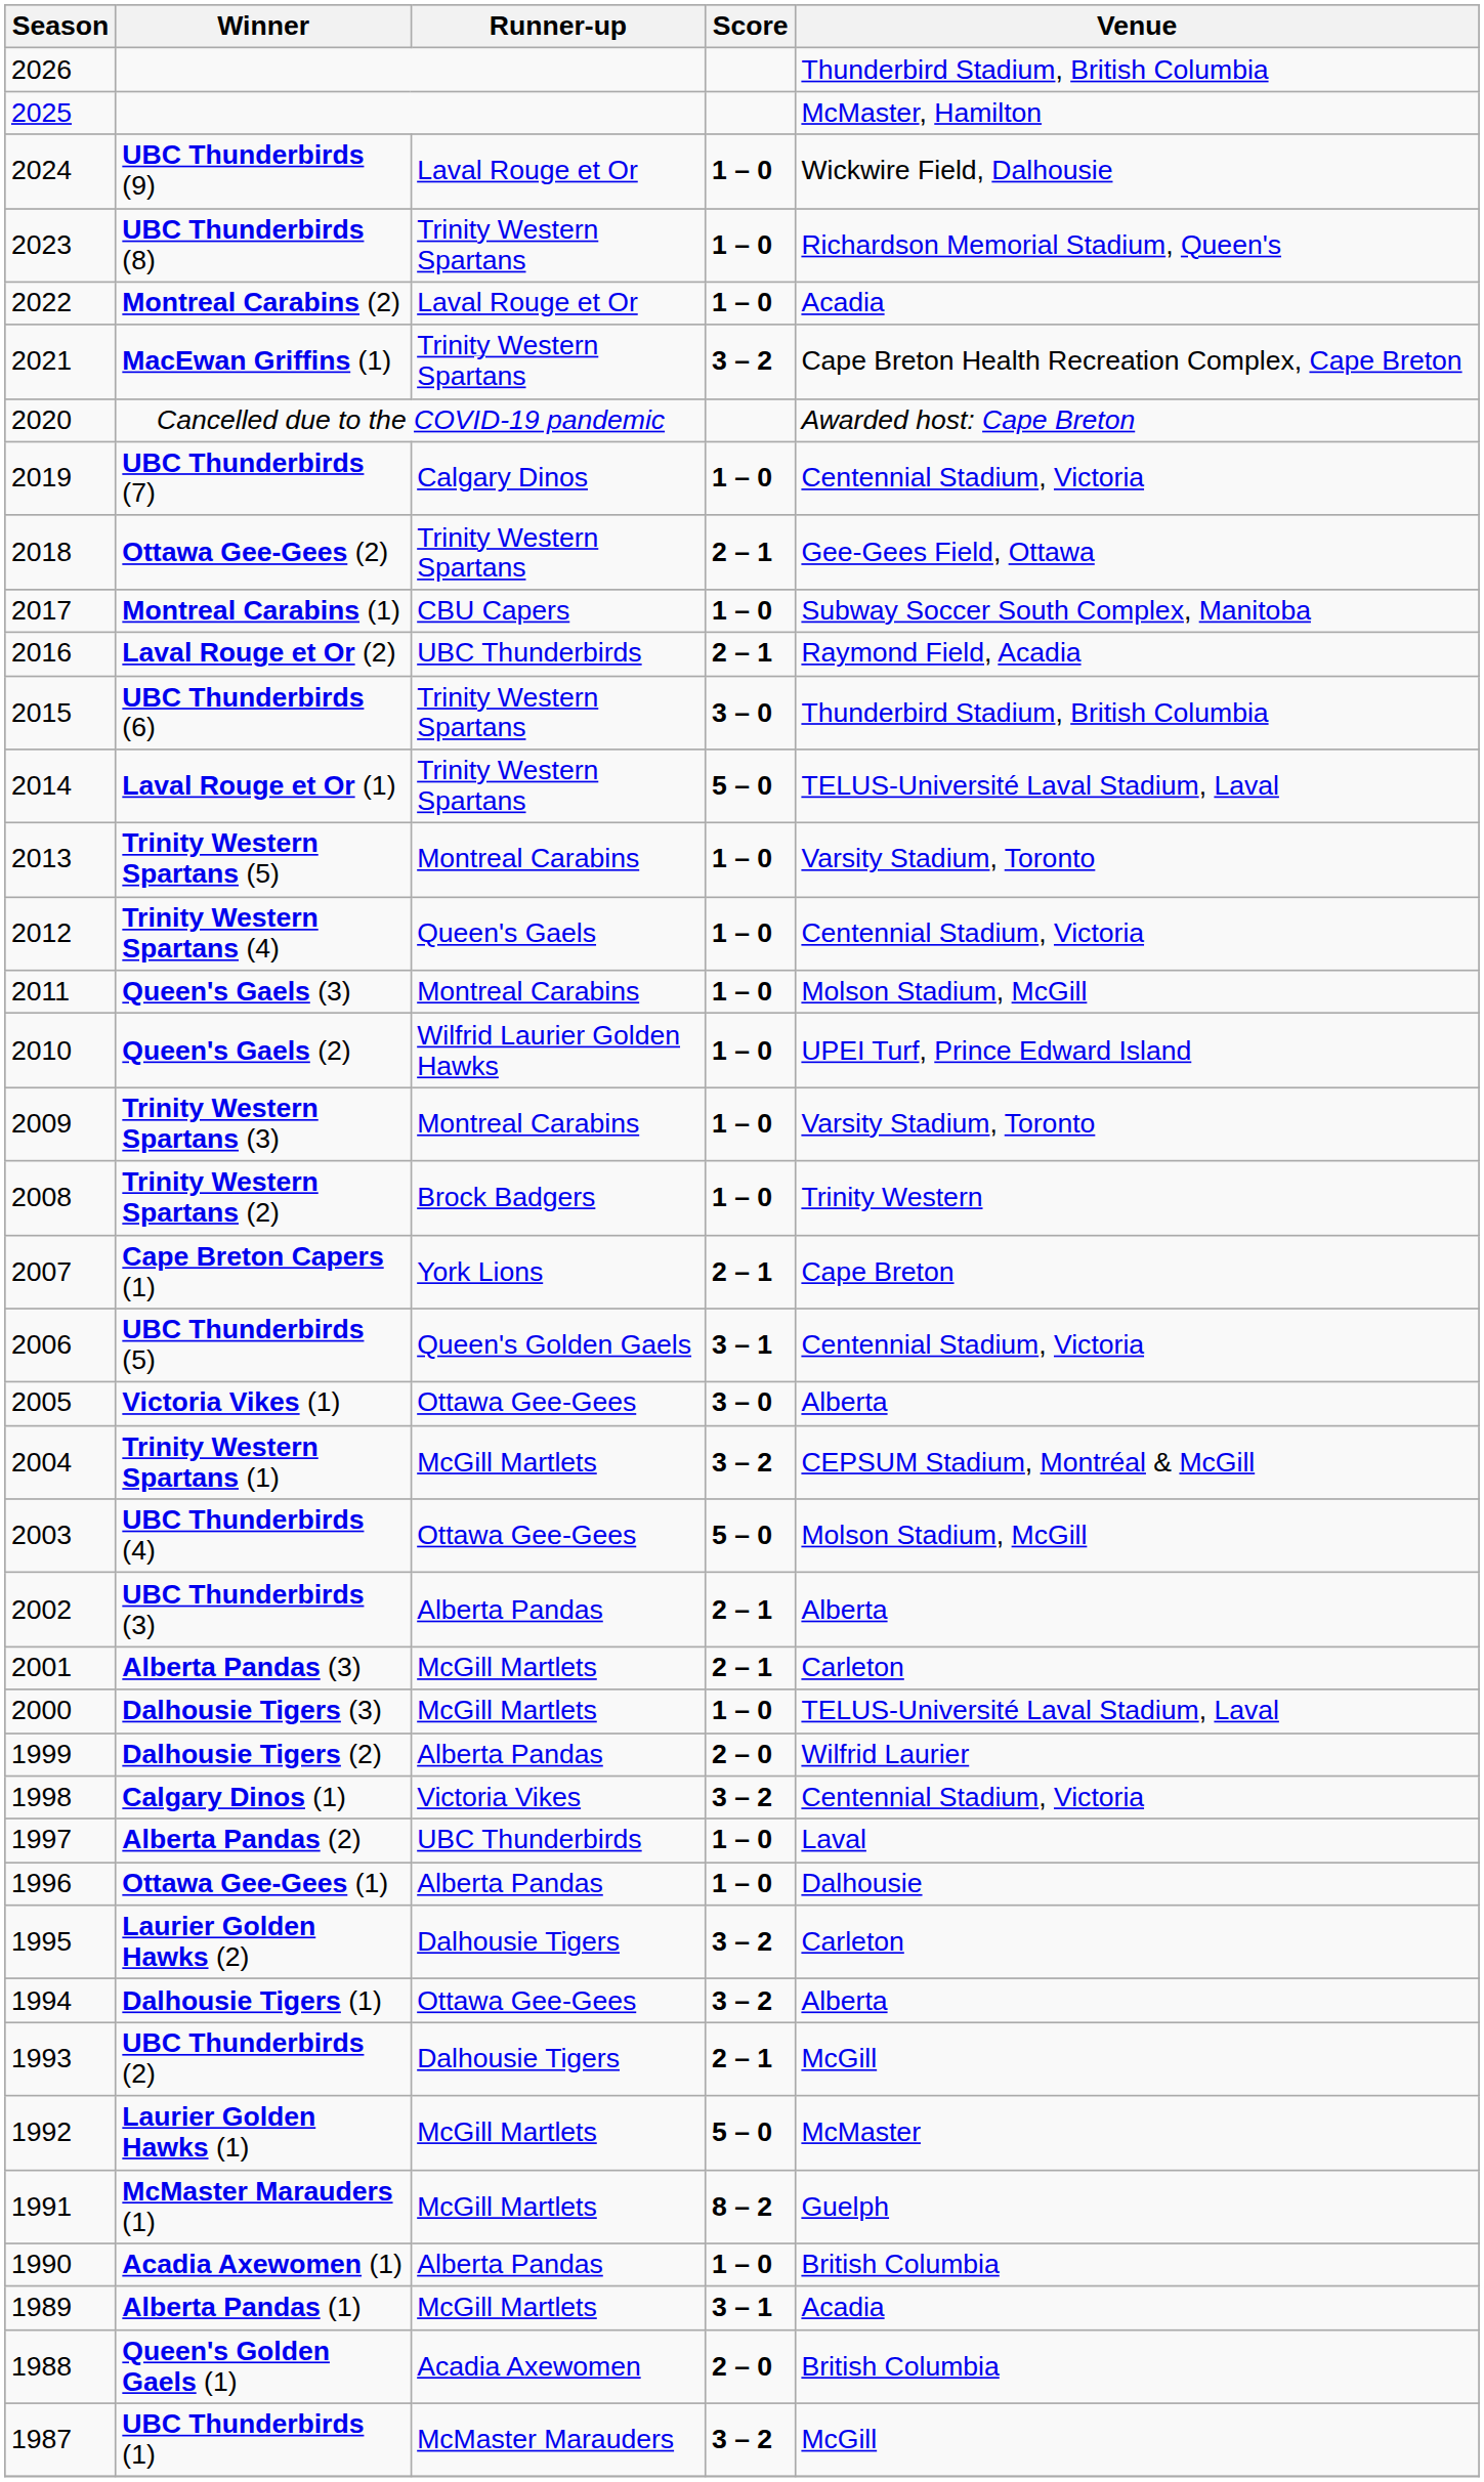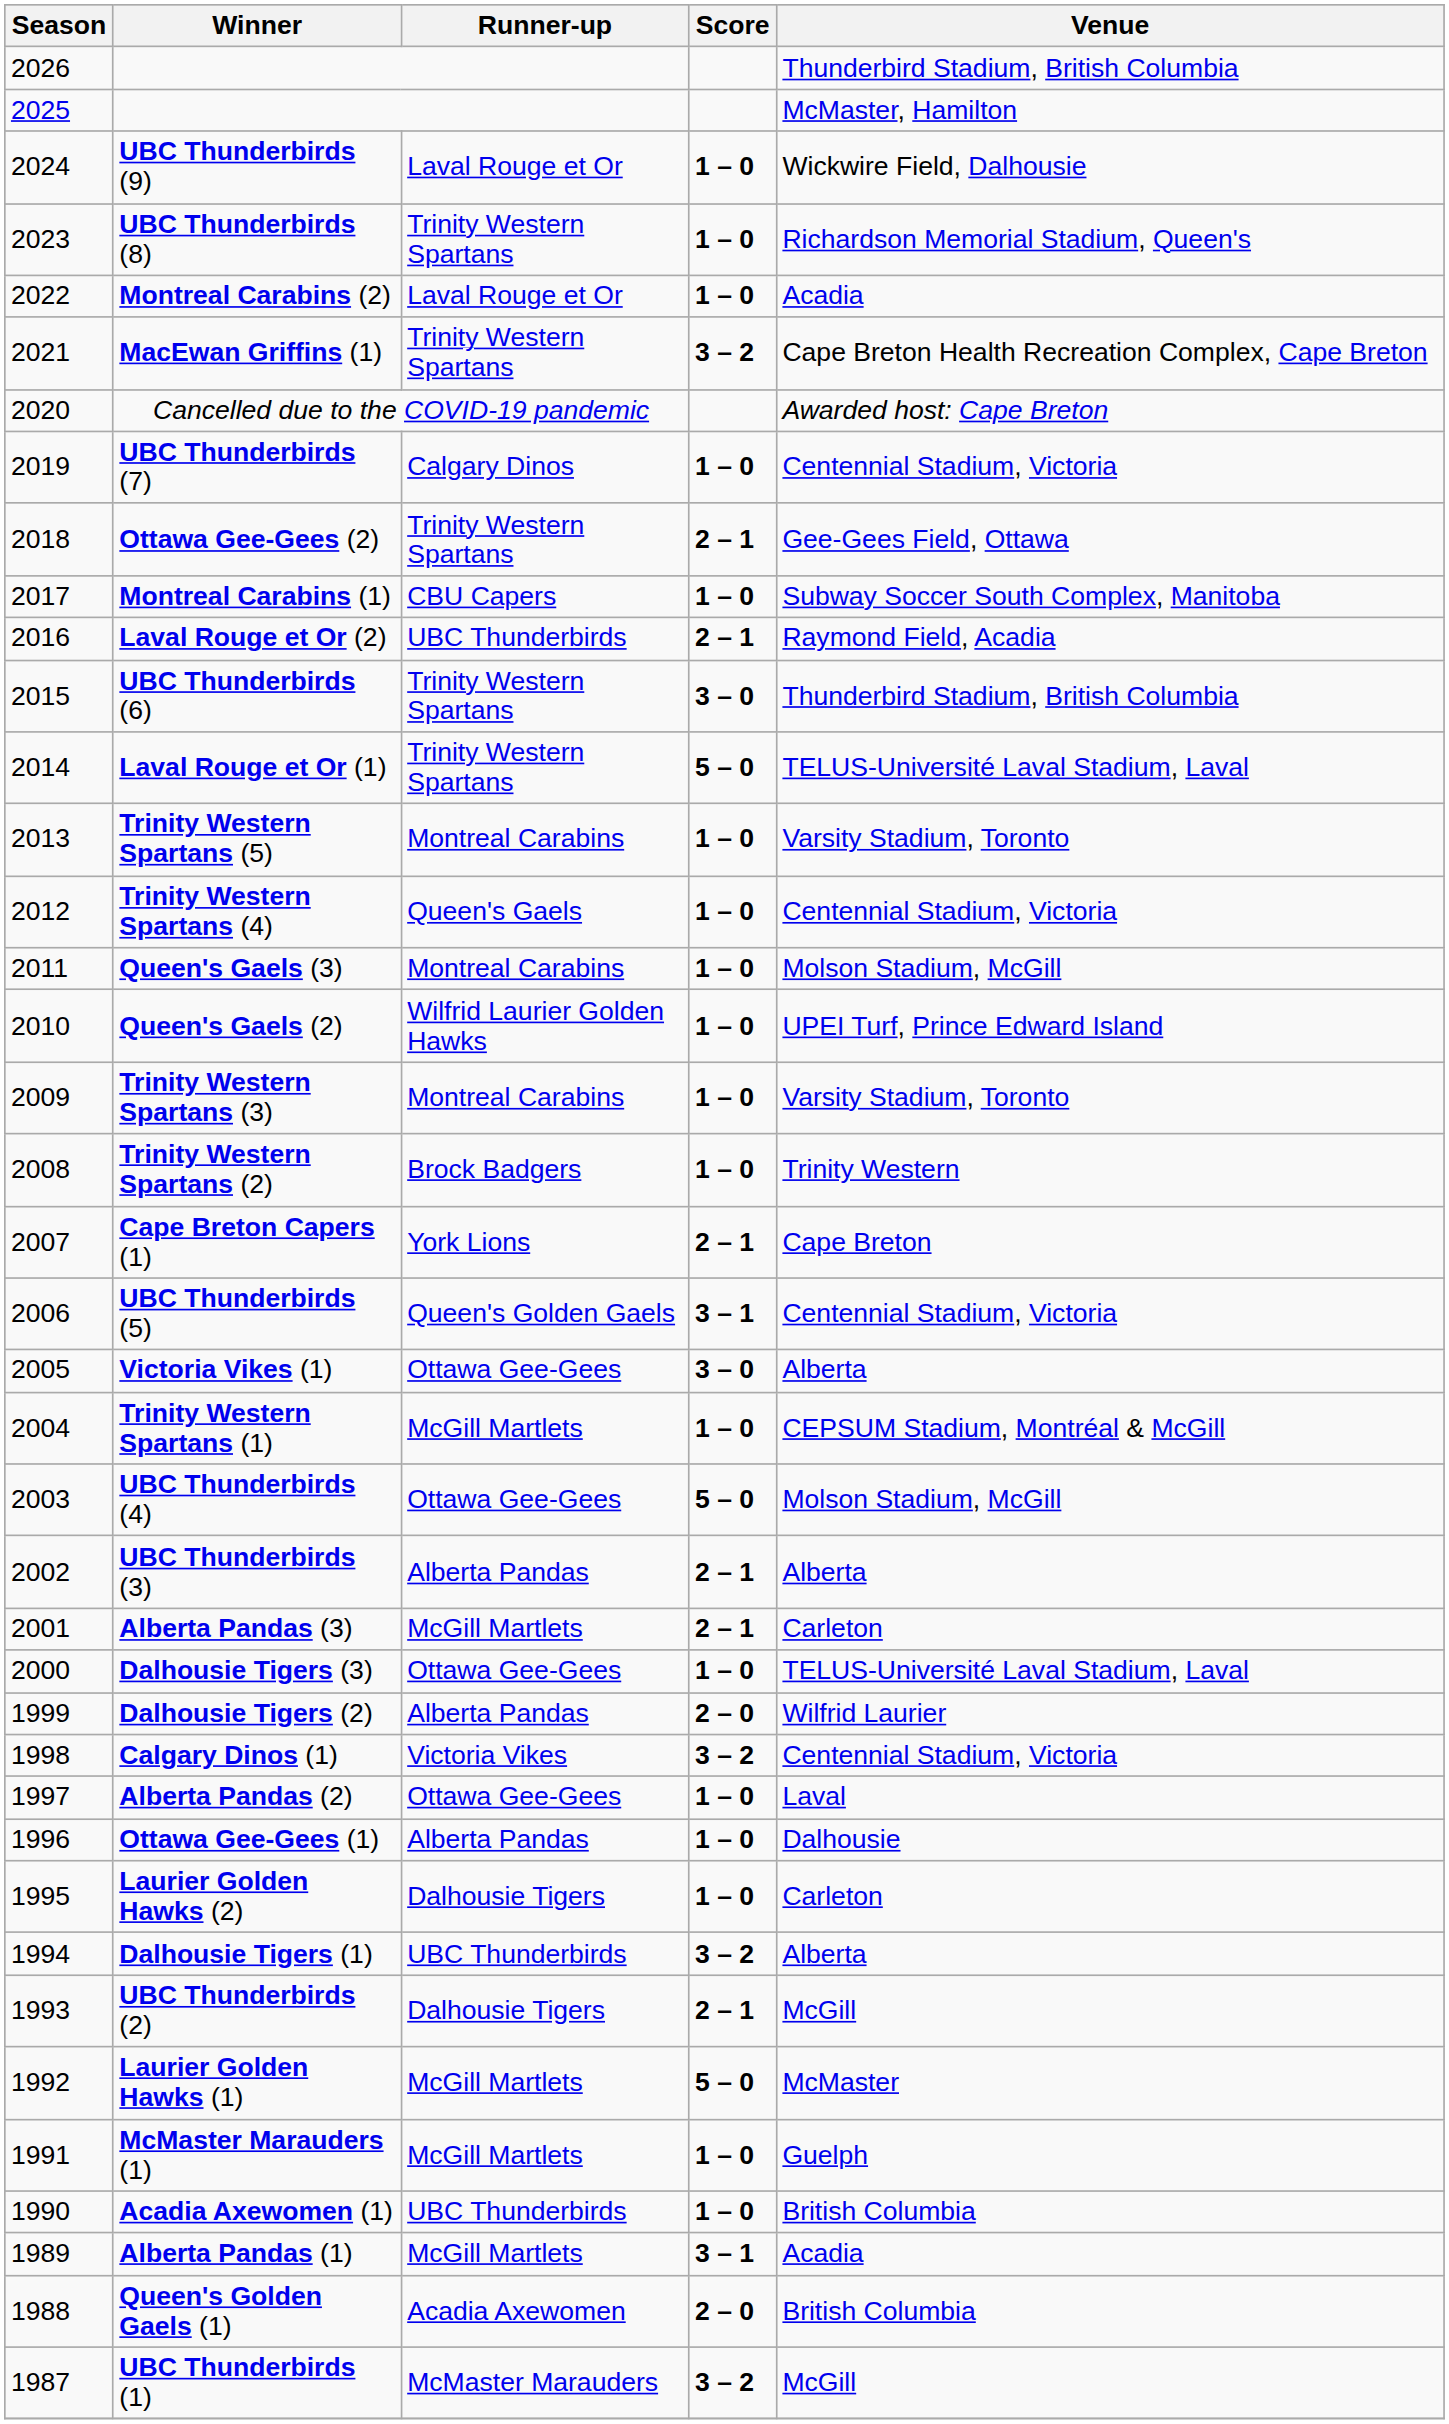 <table class="wikitable sortable">
 <tr>
 <th>Season</th>
 <th style="width:20%;">Winner</th>
 <th style="width:20%;">Runner-up</th>
 <th>Score</th>
 <th>Venue</th>
 </tr>
 <tr>
 <td>2026</td>
 <td colspan="2" align="center"></td>
 <td></td>
 <td><a href='#'>Thunderbird Stadium</a>, <a href='#'>British Columbia</a></td>
 </tr>
 <tr>
 <td><a href='#'>2025</a></td>
 <td colspan="2" align="center"></td>
 <td></td>
 <td><a href='#'>McMaster</a>, <a href='#'>Hamilton</a></td>
 </tr>
 <tr>
 <td>2024</td>
 <td><strong><a href='#'>UBC Thunderbirds</a></strong> (9)</td>
 <td><a href='#'>Laval Rouge et Or</a></td>
 <td><strong>1 – 0</strong></td>
 <td>Wickwire Field, <a href='#'>Dalhousie</a></td>
 </tr>
 <tr>
 <td>2023</td>
 <td><strong><a href='#'>UBC Thunderbirds</a></strong> (8)</td>
 <td><a href='#'>Trinity Western Spartans</a></td>
 <td><strong>1 – 0</strong> </td>
 <td><a href='#'>Richardson Memorial Stadium</a>, <a href='#'>Queen's</a></td>
 </tr>
 <tr>
 <td>2022</td>
 <td><strong><a href='#'>Montreal Carabins</a></strong> (2)</td>
 <td><a href='#'>Laval Rouge et Or</a></td>
 <td><strong>1 – 0</strong></td>
 <td><a href='#'>Acadia</a></td>
 </tr>
 <tr>
 <td>2021</td>
 <td><strong><a href='#'>MacEwan Griffins</a></strong> (1)</td>
 <td><a href='#'>Trinity Western Spartans</a></td>
 <td><strong>3 – 2</strong> </td>
 <td>Cape Breton Health Recreation Complex, <a href='#'>Cape Breton</a></td>
 </tr>
 <tr>
 <td>2020</td>
 <td colspan="2" align="center"><em>Cancelled due to the <a href='#'>COVID-19 pandemic</a></em></td>
 <td></td>
 <td><em>Awarded host: <a href='#'>Cape Breton</a></em></td>
 </tr>
 <tr>
 <td>2019</td>
 <td><strong><a href='#'>UBC Thunderbirds</a></strong> (7)</td>
 <td><a href='#'>Calgary Dinos</a></td>
 <td><strong>1 – 0</strong></td>
 <td><a href='#'>Centennial Stadium</a>, <a href='#'>Victoria</a></td>
 </tr>
 <tr>
 <td>2018</td>
 <td><strong><a href='#'>Ottawa Gee-Gees</a></strong> (2)</td>
 <td><a href='#'>Trinity Western Spartans</a></td>
 <td><strong>2 – 1</strong></td>
 <td><a href='#'>Gee-Gees Field</a>, <a href='#'>Ottawa</a></td>
 </tr>
 <tr>
 <td>2017</td>
 <td><strong><a href='#'>Montreal Carabins</a></strong> (1)</td>
 <td><a href='#'>CBU Capers</a></td>
 <td><strong>1 – 0</strong></td>
 <td><a href='#'>Subway Soccer South Complex</a>, <a href='#'>Manitoba</a></td>
 </tr>
 <tr>
 <td>2016</td>
 <td><strong><a href='#'>Laval Rouge et Or</a></strong> (2)</td>
 <td><a href='#'>UBC Thunderbirds</a></td>
 <td><strong>2 – 1</strong></td>
 <td><a href='#'>Raymond Field</a>, <a href='#'>Acadia</a></td>
 </tr>
 <tr>
 <td>2015</td>
 <td><strong><a href='#'>UBC Thunderbirds</a></strong> (6)</td>
 <td><a href='#'>Trinity Western Spartans</a></td>
 <td><strong>3 – 0</strong></td>
 <td><a href='#'>Thunderbird Stadium</a>, <a href='#'>British Columbia</a></td>
 </tr>
 <tr>
 <td>2014</td>
 <td><strong><a href='#'>Laval Rouge et Or</a></strong> (1)</td>
 <td><a href='#'>Trinity Western Spartans</a></td>
 <td><strong>5 – 0</strong></td>
 <td><a href='#'>TELUS-Université Laval Stadium</a>, <a href='#'>Laval</a></td>
 </tr>
 <tr>
 <td>2013</td>
 <td><strong><a href='#'>Trinity Western Spartans</a></strong> (5)</td>
 <td><a href='#'>Montreal Carabins</a></td>
 <td><strong>1 – 0</strong></td>
 <td><a href='#'>Varsity Stadium</a>, <a href='#'>Toronto</a></td>
 </tr>
 <tr>
 <td>2012</td>
 <td><strong><a href='#'>Trinity Western Spartans</a></strong> (4)</td>
 <td><a href='#'>Queen's Gaels</a></td>
 <td><strong>1 – 0</strong> </td>
 <td><a href='#'>Centennial Stadium</a>, <a href='#'>Victoria</a></td>
 </tr>
 <tr>
 <td>2011</td>
 <td><strong><a href='#'>Queen's Gaels</a></strong> (3)</td>
 <td><a href='#'>Montreal Carabins</a></td>
 <td><strong>1 – 0</strong> </td>
 <td><a href='#'>Molson Stadium</a>, <a href='#'>McGill</a></td>
 </tr>
 <tr>
 <td>2010</td>
 <td><strong><a href='#'>Queen's Gaels</a></strong> (2)</td>
 <td><a href='#'>Wilfrid Laurier Golden Hawks</a></td>
 <td><strong>1 – 0</strong> </td>
 <td><a href='#'>UPEI Turf</a>, <a href='#'>Prince Edward Island</a></td>
 </tr>
 <tr>
 <td>2009</td>
 <td><strong><a href='#'>Trinity Western Spartans</a></strong> (3)</td>
 <td><a href='#'>Montreal Carabins</a></td>
 <td><strong>1 – 0</strong> </td>
 <td><a href='#'>Varsity Stadium</a>, <a href='#'>Toronto</a></td>
 </tr>
 <tr>
 <td>2008</td>
 <td><strong><a href='#'>Trinity Western Spartans</a></strong> (2)</td>
 <td><a href='#'>Brock Badgers</a></td>
 <td><strong>1 – 0</strong></td>
 <td><a href='#'>Trinity Western</a></td>
 </tr>
 <tr>
 <td>2007</td>
 <td><strong><a href='#'>Cape Breton Capers</a></strong> (1)</td>
 <td><a href='#'>York Lions</a></td>
 <td><strong>2 – 1</strong></td>
 <td><a href='#'>Cape Breton</a></td>
 </tr>
 <tr>
 <td>2006</td>
 <td><strong><a href='#'>UBC Thunderbirds</a></strong> (5)</td>
 <td><a href='#'>Queen's Golden Gaels</a></td>
 <td><strong>3 – 1</strong></td>
 <td><a href='#'>Centennial Stadium</a>, <a href='#'>Victoria</a></td>
 </tr>
 <tr>
 <td>2005</td>
 <td><strong><a href='#'>Victoria Vikes</a></strong> (1)</td>
 <td><a href='#'>Ottawa Gee-Gees</a></td>
 <td><strong>3 – 0</strong></td>
 <td><a href='#'>Alberta</a></td>
 </tr>
 <tr>
 <td>2004</td>
 <td><strong><a href='#'>Trinity Western Spartans</a></strong> (1)</td>
 <td><a href='#'>McGill Martlets</a></td>
-<td><strong>3 – 2</strong> </td>
+<td><strong>1 – 0</strong></td>
 <td><a href='#'>CEPSUM Stadium</a>, <a href='#'>Montréal</a> & <a href='#'>McGill</a></td>
 </tr>
 <tr>
 <td>2003</td>
 <td><strong><a href='#'>UBC Thunderbirds</a></strong> (4)</td>
 <td><a href='#'>Ottawa Gee-Gees</a></td>
 <td><strong>5 – 0</strong></td>
 <td><a href='#'>Molson Stadium</a>, <a href='#'>McGill</a></td>
 </tr>
 <tr>
 <td>2002</td>
 <td><strong><a href='#'>UBC Thunderbirds</a></strong> (3)</td>
 <td><a href='#'>Alberta Pandas</a></td>
 <td><strong>2 – 1</strong> </td>
 <td><a href='#'>Alberta</a></td>
 </tr>
 <tr>
 <td>2001</td>
 <td><strong><a href='#'>Alberta Pandas</a></strong> (3)</td>
 <td><a href='#'>McGill Martlets</a></td>
 <td><strong>2 – 1</strong></td>
 <td><a href='#'>Carleton</a></td>
 </tr>
 <tr>
 <td>2000</td>
 <td><strong><a href='#'>Dalhousie Tigers</a></strong> (3)</td>
-<td><a href='#'>McGill Martlets</a></td>
+<td><a href='#'>Ottawa Gee-Gees</a></td>
 <td><strong>1 – 0</strong></td>
 <td><a href='#'>TELUS-Université Laval Stadium</a>, <a href='#'>Laval</a></td>
 </tr>
 <tr>
 <td>1999</td>
 <td><strong><a href='#'>Dalhousie Tigers</a></strong> (2)</td>
 <td><a href='#'>Alberta Pandas</a></td>
 <td><strong>2 – 0</strong></td>
 <td><a href='#'>Wilfrid Laurier</a></td>
 </tr>
 <tr>
 <td>1998</td>
 <td><strong><a href='#'>Calgary Dinos</a></strong> (1)</td>
 <td><a href='#'>Victoria Vikes</a></td>
 <td><strong>3 – 2</strong></td>
 <td><a href='#'>Centennial Stadium</a>, <a href='#'>Victoria</a></td>
 </tr>
 <tr>
 <td>1997</td>
 <td><strong><a href='#'>Alberta Pandas</a></strong> (2)</td>
-<td><a href='#'>UBC Thunderbirds</a></td>
+<td><a href='#'>Ottawa Gee-Gees</a></td>
 <td><strong>1 – 0</strong> </td>
 <td><a href='#'>Laval</a></td>
 </tr>
 <tr>
 <td>1996</td>
 <td><strong><a href='#'>Ottawa Gee-Gees</a></strong> (1)</td>
 <td><a href='#'>Alberta Pandas</a></td>
 <td><strong>1 – 0</strong> </td>
 <td><a href='#'>Dalhousie</a></td>
 </tr>
 <tr>
 <td>1995</td>
 <td><strong><a href='#'>Laurier Golden Hawks</a></strong> (2)</td>
 <td><a href='#'>Dalhousie Tigers</a></td>
-<td><strong>3 – 2</strong> </td>
+<td><strong>1 – 0</strong></td>
 <td><a href='#'>Carleton</a></td>
 </tr>
 <tr>
 <td>1994</td>
 <td><strong><a href='#'>Dalhousie Tigers</a></strong> (1)</td>
-<td><a href='#'>Ottawa Gee-Gees</a></td>
+<td><a href='#'>UBC Thunderbirds</a></td>
 <td><strong>3 – 2</strong> </td>
 <td><a href='#'>Alberta</a></td>
 </tr>
 <tr>
 <td>1993</td>
 <td><strong><a href='#'>UBC Thunderbirds</a></strong> (2)</td>
 <td><a href='#'>Dalhousie Tigers</a></td>
 <td><strong>2 – 1</strong></td>
 <td><a href='#'>McGill</a></td>
 </tr>
 <tr>
 <td>1992</td>
 <td><strong><a href='#'>Laurier Golden Hawks</a></strong> (1)</td>
 <td><a href='#'>McGill Martlets</a></td>
 <td><strong>5 – 0</strong></td>
 <td><a href='#'>McMaster</a></td>
 </tr>
 <tr>
 <td>1991</td>
 <td><strong><a href='#'>McMaster Marauders</a></strong> (1)</td>
 <td><a href='#'>McGill Martlets</a></td>
-<td><strong>8 – 2</strong></td>
+<td><strong>1 – 0</strong> </td>
 <td><a href='#'>Guelph</a></td>
 </tr>
 <tr>
 <td>1990</td>
 <td><strong><a href='#'>Acadia Axewomen</a></strong> (1)</td>
-<td><a href='#'>Alberta Pandas</a></td>
+<td><a href='#'>UBC Thunderbirds</a></td>
 <td><strong>1 – 0</strong></td>
 <td><a href='#'>British Columbia</a></td>
 </tr>
 <tr>
 <td>1989</td>
 <td><strong><a href='#'>Alberta Pandas</a></strong> (1)</td>
 <td><a href='#'>McGill Martlets</a></td>
 <td><strong>3 – 1</strong></td>
 <td><a href='#'>Acadia</a></td>
 </tr>
 <tr>
 <td>1988</td>
 <td><strong><a href='#'>Queen's Golden Gaels</a></strong> (1)</td>
 <td><a href='#'>Acadia Axewomen</a></td>
 <td><strong>2 – 0</strong></td>
 <td><a href='#'>British Columbia</a></td>
 </tr>
 <tr>
 <td>1987</td>
 <td><strong><a href='#'>UBC Thunderbirds</a></strong> (1)</td>
 <td><a href='#'>McMaster Marauders</a></td>
 <td><strong>3 – 2</strong> </td>
 <td><a href='#'>McGill</a></td>
 </tr>
 <tr>
 </tr>
 </table>
